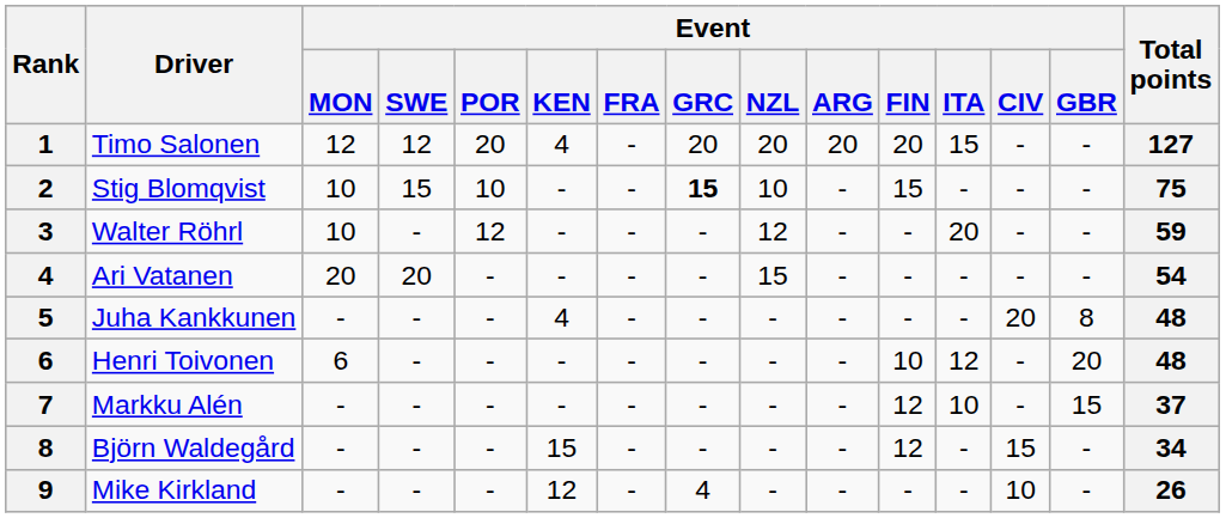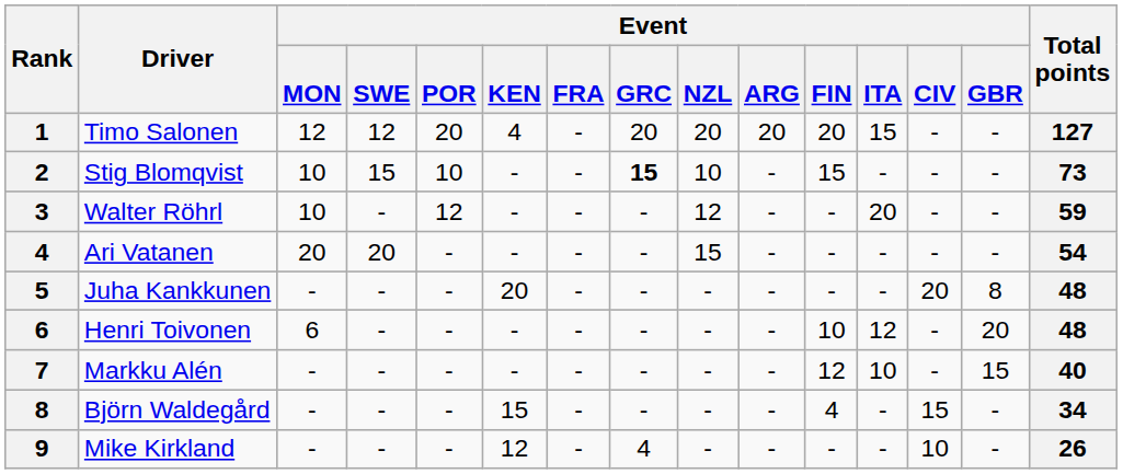 <table class="wikitable" style="text-align:center;font-size:90%;">
 <tr>
 <th rowspan=2>Rank</th>
 <th rowspan=2>Driver</th>
 <th colspan=12>Event</th>
 <th rowspan=2>Total<br>points</th>
 </tr>
 <tr valign="bottom">
 <th><br><a href='#'>MON</a></th>
 <th><br><a href='#'>SWE</a></th>
 <th><br><a href='#'>POR</a></th>
 <th><br><a href='#'>KEN</a></th>
 <th><br><a href='#'>FRA</a></th>
 <th><br><a href='#'>GRC</a></th>
 <th><br><a href='#'>NZL</a></th>
 <th><br><a href='#'>ARG</a></th>
 <th><br><a href='#'>FIN</a></th>
 <th><br><a href='#'>ITA</a></th>
 <th><br><a href='#'>CIV</a></th>
 <th><br><a href='#'>GBR</a></th>
 </tr>
 <tr>
 <th>1</th>
 <td align=left> <a href='#'>Timo Salonen</a></td>
 <td>12</td>
 <td>12</td>
 <td>20</td>
 <td>4</td>
 <td>-</td>
 <td>20</td>
 <td>20</td>
 <td>20</td>
 <td>20</td>
 <td>15</td>
 <td>-</td>
 <td>-</td>
 <th>127</th>
 </tr>
 <tr>
 <th>2</th>
 <td align=left> <a href='#'>Stig Blomqvist</a></td>
 <td>10</td>
 <td>15</td>
 <td>10</td>
 <td>-</td>
 <td>-</td>
 <td><strong>15</strong></td>
 <td>10</td>
 <td>-</td>
 <td>15</td>
 <td>-</td>
 <td>-</td>
 <td>-</td>
-<th>75</th>
+<th>73</th>
 </tr>
 <tr>
 <th>3</th>
 <td align=left> <a href='#'>Walter Röhrl</a></td>
 <td>10</td>
 <td>-</td>
 <td>12</td>
 <td>-</td>
 <td>-</td>
 <td>-</td>
 <td>12</td>
 <td>-</td>
 <td>-</td>
 <td>20</td>
 <td>-</td>
 <td>-</td>
 <th>59</th>
 </tr>
 <tr>
 <th>4</th>
 <td align=left> <a href='#'>Ari Vatanen</a></td>
 <td>20</td>
 <td>20</td>
 <td>-</td>
 <td>-</td>
 <td>-</td>
 <td>-</td>
 <td>15</td>
 <td>-</td>
 <td>-</td>
 <td>-</td>
 <td>-</td>
 <td>-</td>
 <th>54</th>
 </tr>
 <tr>
 <th>5</th>
 <td align=left> <a href='#'>Juha Kankkunen</a></td>
 <td>-</td>
 <td>-</td>
 <td>-</td>
-<td>4</td>
+<td>20</td>
 <td>-</td>
 <td>-</td>
 <td>-</td>
 <td>-</td>
 <td>-</td>
 <td>-</td>
 <td>20</td>
 <td>8</td>
 <th>48</th>
 </tr>
 <tr>
 <th>6</th>
 <td align=left> <a href='#'>Henri Toivonen</a></td>
 <td>6</td>
 <td>-</td>
 <td>-</td>
 <td>-</td>
 <td>-</td>
 <td>-</td>
 <td>-</td>
 <td>-</td>
 <td>10</td>
 <td>12</td>
 <td>-</td>
 <td>20</td>
 <th>48</th>
 </tr>
 <tr>
 <th>7</th>
 <td align=left> <a href='#'>Markku Alén</a></td>
 <td>-</td>
 <td>-</td>
 <td>-</td>
 <td>-</td>
 <td>-</td>
 <td>-</td>
 <td>-</td>
 <td>-</td>
 <td>12</td>
 <td>10</td>
 <td>-</td>
 <td>15</td>
-<th>37</th>
+<th>40</th>
 </tr>
 <tr>
 <th>8</th>
 <td align=left> <a href='#'>Björn Waldegård</a></td>
 <td>-</td>
 <td>-</td>
 <td>-</td>
 <td>15</td>
 <td>-</td>
 <td>-</td>
 <td>-</td>
 <td>-</td>
-<td>12</td>
+<td>4</td>
 <td>-</td>
 <td>15</td>
 <td>-</td>
 <th>34</th>
 </tr>
 <tr>
 <th>9</th>
 <td align=left> <a href='#'>Mike Kirkland</a></td>
 <td>-</td>
 <td>-</td>
 <td>-</td>
 <td>12</td>
 <td>-</td>
 <td>4</td>
 <td>-</td>
 <td>-</td>
 <td>-</td>
 <td>-</td>
 <td>10</td>
 <td>-</td>
 <th>26</th>
 </tr>
 </table>
